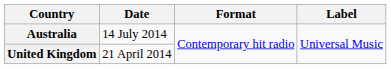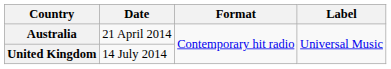 <table class="wikitable plainrowheaders">
 <tr>
 <th scope="col">Country</th>
 <th scope="col">Date</th>
 <th scope="col">Format</th>
 <th scope="col">Label</th>
 </tr>
 <tr>
 <th scope="row">Australia</th>
-<td>14 July 2014</td>
+<td>21 April 2014</td>
 <td rowspan="2"><a href='#'>Contemporary hit radio</a></td>
 <td rowspan="2"><a href='#'>Universal Music</a></td>
 </tr>
 <tr>
 <th scope="row">United Kingdom</th>
-<td>21 April 2014</td>
+<td>14 July 2014</td>
 </tr>
 </table>
